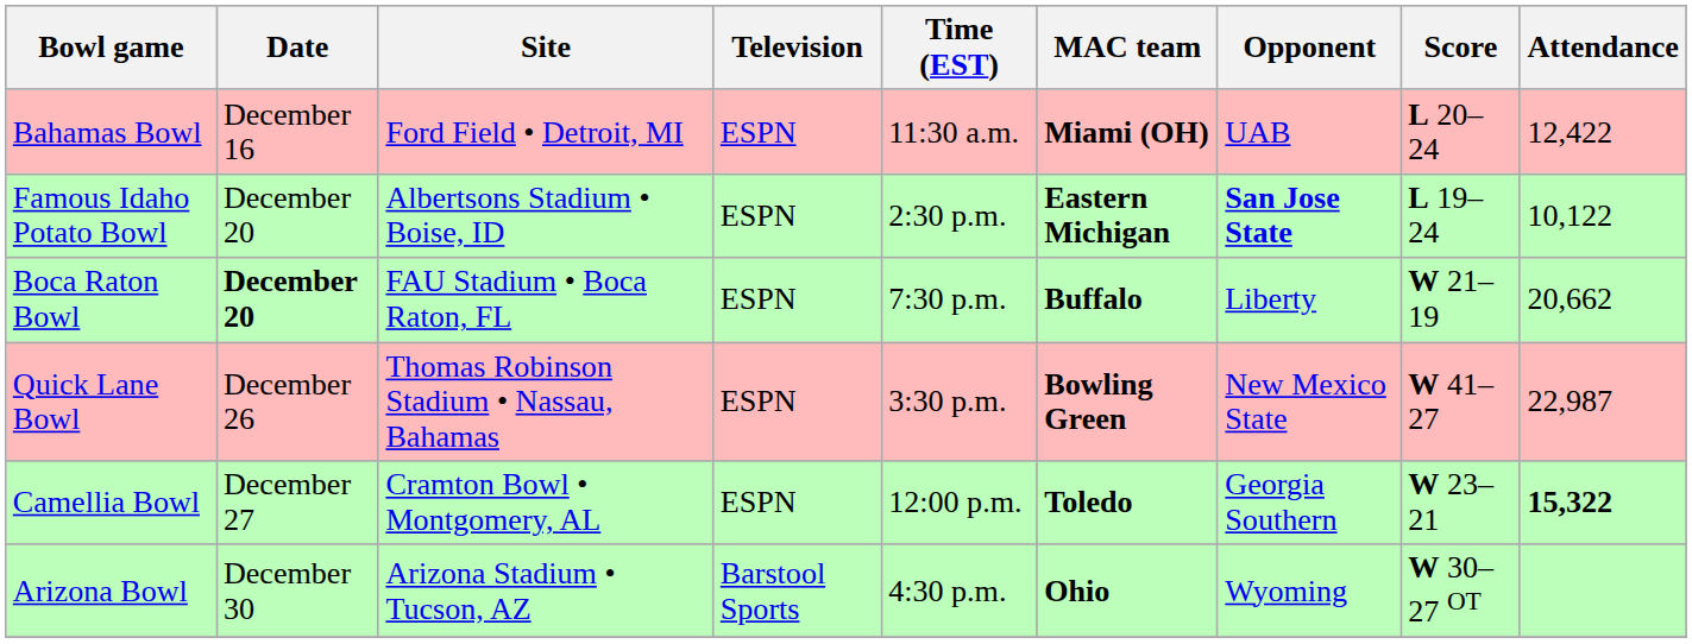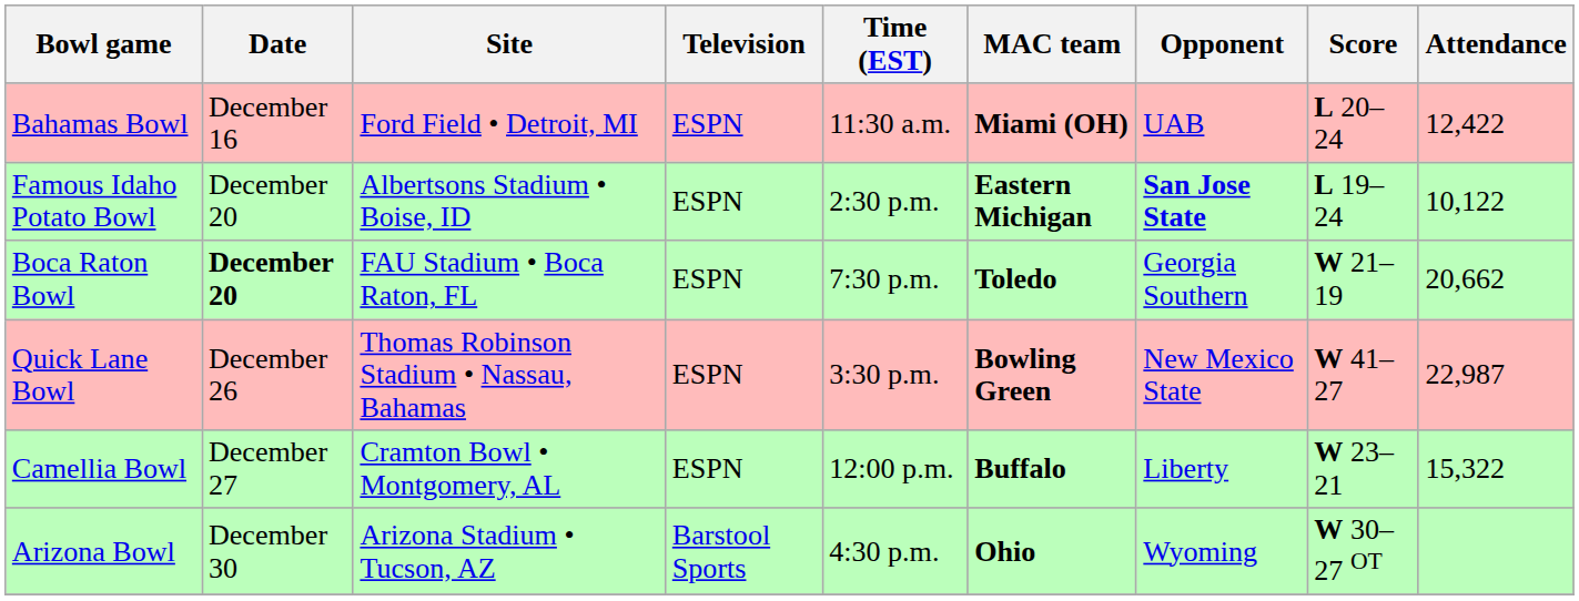 <table class="wikitable">
 <tr>
 <th>Bowl game</th>
 <th>Date</th>
 <th>Site</th>
 <th>Television</th>
 <th>Time (<a href='#'>EST</a>)</th>
 <th>MAC team</th>
 <th>Opponent</th>
 <th>Score</th>
 <th>Attendance</th>
 </tr>
 <tr style="background:#fbb;">
 <td><a href='#'>Bahamas Bowl</a></td>
 <td>December 16</td>
 <td><a href='#'>Ford Field</a> • <a href='#'>Detroit, MI</a></td>
 <td><a href='#'>ESPN</a></td>
 <td>11:30 a.m.</td>
 <td><strong>Miami (OH)</strong></td>
 <td><a href='#'>UAB</a></td>
 <td><strong>L</strong> 20–24</td>
 <td>12,422</td>
 </tr>
 <tr style="background:#bfb;">
 <td><a href='#'>Famous Idaho Potato Bowl</a></td>
 <td>December 20</td>
 <td><a href='#'>Albertsons Stadium</a> • <a href='#'>Boise, ID</a></td>
 <td>ESPN</td>
 <td>2:30 p.m.</td>
 <td><strong>Eastern Michigan</strong></td>
 <td><strong><a href='#'>San Jose State</a></strong></td>
 <td><strong>L</strong> 19–24</td>
 <td>10,122</td>
 </tr>
 <tr style="background:#bfb;">
 <td><a href='#'>Boca Raton Bowl</a></td>
 <td><strong>December 20</strong></td>
 <td><a href='#'>FAU Stadium</a> • <a href='#'>Boca Raton, FL</a></td>
 <td>ESPN</td>
 <td>7:30 p.m.</td>
-<td><strong>Buffalo</strong></td>
-<td><a href='#'>Liberty</a></td>
+<td><strong>Toledo</strong></td>
+<td><a href='#'>Georgia Southern</a></td>
 <td><strong>W</strong> 21–19</td>
 <td>20,662</td>
 </tr>
 <tr style="background:#fbb;">
 <td><a href='#'>Quick Lane Bowl</a></td>
 <td>December 26</td>
 <td><a href='#'>Thomas Robinson Stadium</a> • <a href='#'>Nassau, Bahamas</a></td>
 <td>ESPN</td>
 <td>3:30 p.m.</td>
 <td><strong>Bowling Green</strong></td>
 <td><a href='#'>New Mexico State</a></td>
 <td><strong>W</strong> 41–27</td>
 <td>22,987</td>
 </tr>
 <tr style="background:#bfb;">
 <td><a href='#'>Camellia Bowl</a></td>
 <td>December 27</td>
 <td><a href='#'>Cramton Bowl</a> • <a href='#'>Montgomery, AL</a></td>
 <td>ESPN</td>
 <td>12:00 p.m.</td>
-<td><strong>Toledo</strong></td>
-<td><a href='#'>Georgia Southern</a></td>
+<td><strong>Buffalo</strong></td>
+<td><a href='#'>Liberty</a></td>
 <td><strong>W</strong> 23–21</td>
-<td><strong>15,322</strong></td>
+<td>15,322</td>
 </tr>
 <tr style="background:#bfb;">
 <td><a href='#'>Arizona Bowl</a></td>
 <td>December 30</td>
 <td><a href='#'>Arizona Stadium</a> • <a href='#'>Tucson, AZ</a></td>
 <td><a href='#'>Barstool Sports</a></td>
 <td>4:30 p.m.</td>
 <td><strong>Ohio</strong></td>
 <td><a href='#'>Wyoming</a></td>
 <td><strong>W</strong> 30–27 <sup>OT</sup></td>
 <td></td>
 </tr>
 <tr>
 </tr>
 </table>
